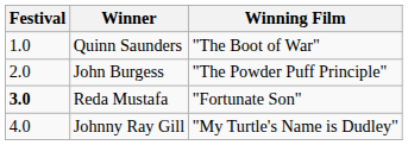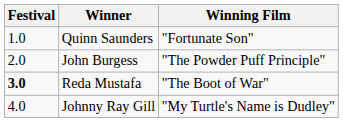 <table class="wikitable">
 <tr>
 <th>Festival</th>
 <th>Winner</th>
 <th>Winning Film</th>
 </tr>
 <tr>
 <td>1.0</td>
 <td>Quinn Saunders</td>
-<td>"The Boot of War"</td>
+<td>"Fortunate Son"</td>
 </tr>
 <tr>
 <td>2.0</td>
 <td>John Burgess</td>
 <td>"The Powder Puff Principle"</td>
 </tr>
 <tr>
 <td><strong>3.0</strong></td>
 <td>Reda Mustafa</td>
-<td>"Fortunate Son"</td>
+<td>"The Boot of War"</td>
 </tr>
 <tr>
 <td>4.0</td>
 <td>Johnny Ray Gill</td>
 <td>"My Turtle's Name is Dudley"</td>
 </tr>
 </table>
